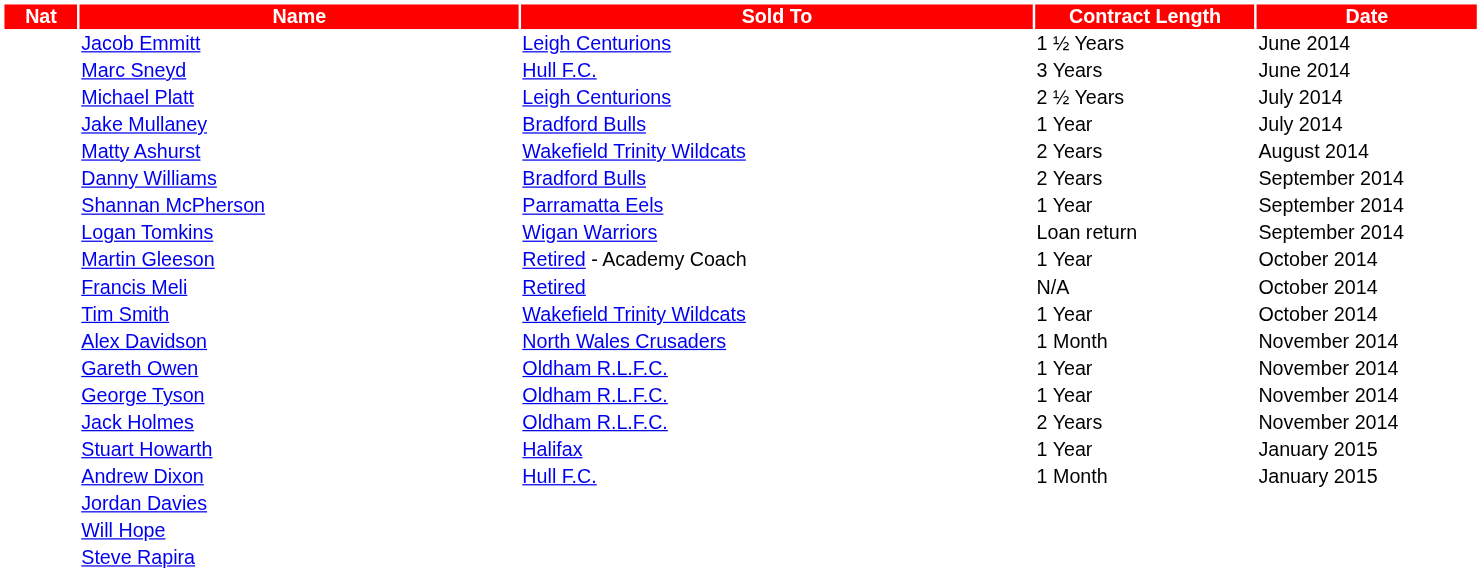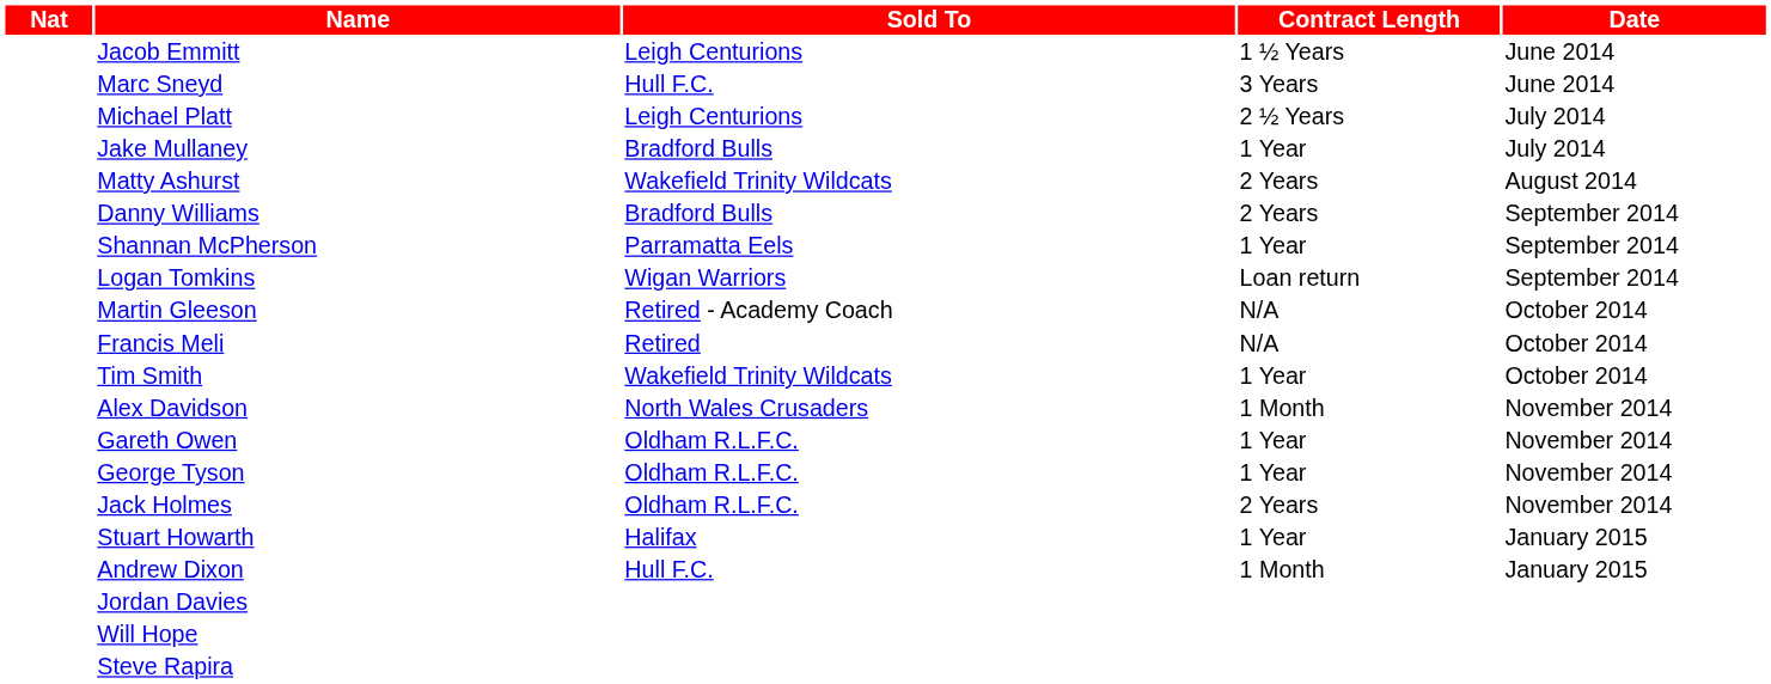 <table style="width:95%;">
 <tr style="background:#f00; color:white;">
 <th style="width:5%;">Nat</th>
 <th style="width:30%;">Name</th>
 <th style="width:35%;">Sold To</th>
 <th style="width:15%;">Contract Length</th>
 <th style="width:25%;">Date</th>
 </tr>
 <tr>
 <td></td>
 <td><a href='#'>Jacob Emmitt</a></td>
 <td><a href='#'>Leigh Centurions</a></td>
 <td>1 ½ Years</td>
 <td>June 2014</td>
 </tr>
 <tr>
 <td></td>
 <td><a href='#'>Marc Sneyd</a></td>
 <td><a href='#'>Hull F.C.</a></td>
 <td>3 Years</td>
 <td>June 2014</td>
 </tr>
 <tr>
 <td></td>
 <td><a href='#'>Michael Platt</a></td>
 <td><a href='#'>Leigh Centurions</a></td>
 <td>2 ½ Years</td>
 <td>July 2014</td>
 </tr>
 <tr>
 <td></td>
 <td><a href='#'>Jake Mullaney</a></td>
 <td><a href='#'>Bradford Bulls</a></td>
 <td>1 Year</td>
 <td>July 2014</td>
 </tr>
 <tr>
 <td></td>
 <td><a href='#'>Matty Ashurst</a></td>
 <td><a href='#'>Wakefield Trinity Wildcats</a></td>
 <td>2 Years</td>
 <td>August 2014</td>
 </tr>
 <tr>
 <td></td>
 <td><a href='#'>Danny Williams</a></td>
 <td><a href='#'>Bradford Bulls</a></td>
 <td>2 Years</td>
 <td>September 2014</td>
 </tr>
 <tr>
 <td></td>
 <td><a href='#'>Shannan McPherson</a></td>
 <td><a href='#'>Parramatta Eels</a></td>
 <td>1 Year</td>
 <td>September 2014</td>
 </tr>
 <tr>
 <td></td>
 <td><a href='#'>Logan Tomkins</a></td>
 <td><a href='#'>Wigan Warriors</a></td>
 <td>Loan return</td>
 <td>September 2014</td>
 </tr>
 <tr>
 <td></td>
 <td><a href='#'>Martin Gleeson</a></td>
 <td><a href='#'>Retired</a> - Academy Coach</td>
-<td>1 Year</td>
+<td>N/A</td>
 <td>October 2014</td>
 </tr>
 <tr>
 <td></td>
 <td><a href='#'>Francis Meli</a></td>
 <td><a href='#'>Retired</a></td>
 <td>N/A</td>
 <td>October 2014</td>
 </tr>
 <tr>
 <td></td>
 <td><a href='#'>Tim Smith</a></td>
 <td><a href='#'>Wakefield Trinity Wildcats</a></td>
 <td>1 Year</td>
 <td>October 2014</td>
 </tr>
 <tr>
 <td></td>
 <td><a href='#'>Alex Davidson</a></td>
 <td><a href='#'>North Wales Crusaders</a></td>
 <td>1 Month</td>
 <td>November 2014</td>
 </tr>
 <tr>
 <td></td>
 <td><a href='#'>Gareth Owen</a></td>
 <td><a href='#'>Oldham R.L.F.C.</a></td>
 <td>1 Year</td>
 <td>November 2014</td>
 </tr>
 <tr>
 <td></td>
 <td><a href='#'>George Tyson</a></td>
 <td><a href='#'>Oldham R.L.F.C.</a></td>
 <td>1 Year</td>
 <td>November 2014</td>
 </tr>
 <tr>
 <td></td>
 <td><a href='#'>Jack Holmes</a></td>
 <td><a href='#'>Oldham R.L.F.C.</a></td>
 <td>2 Years</td>
 <td>November 2014</td>
 </tr>
 <tr>
 <td></td>
 <td><a href='#'>Stuart Howarth</a></td>
 <td><a href='#'>Halifax</a></td>
 <td>1 Year</td>
 <td>January 2015</td>
 </tr>
 <tr>
 <td></td>
 <td><a href='#'>Andrew Dixon</a></td>
 <td><a href='#'>Hull F.C.</a></td>
 <td>1 Month</td>
 <td>January 2015</td>
 </tr>
 <tr>
 <td></td>
 <td><a href='#'>Jordan Davies</a></td>
 <td></td>
 <td></td>
 <td></td>
 </tr>
 <tr>
 <td></td>
 <td><a href='#'>Will Hope</a></td>
 <td></td>
 <td></td>
 <td></td>
 </tr>
 <tr>
 <td></td>
 <td><a href='#'>Steve Rapira</a></td>
 <td></td>
 <td></td>
 <td></td>
 </tr>
 </table>
